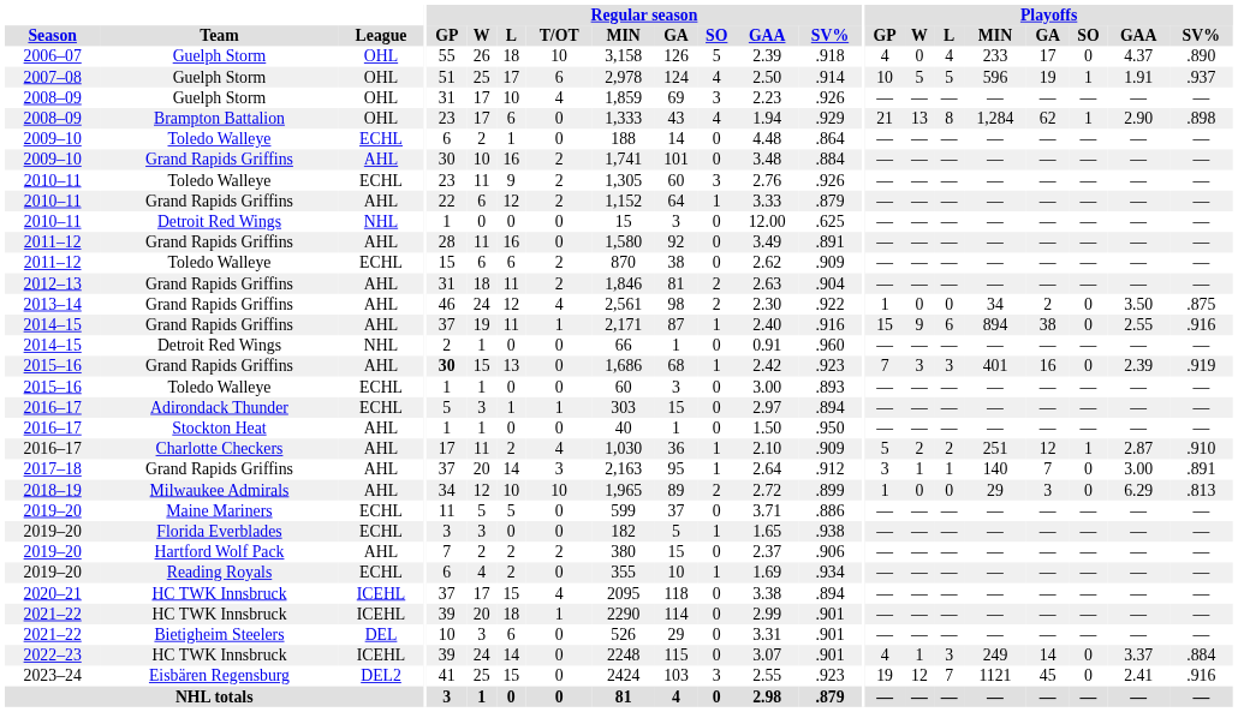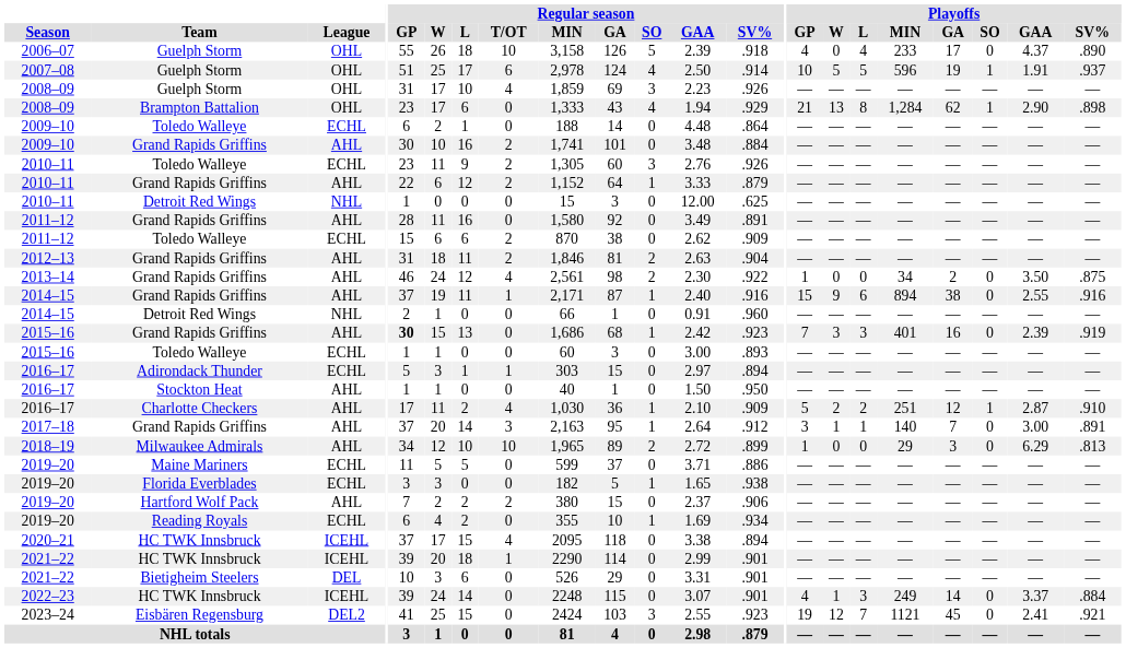 <table border="0" cellpadding="1" cellspacing="0" style="text-align:center; width:75%">
 <tr ALIGN="center" bgcolor="#e0e0e0">
 <th align="center" colspan="3" bgcolor="#ffffff"></th>
 <th align="center" rowspan="99" bgcolor="#ffffff"></th>
 <th align="center" colspan="9" bgcolor="#e0e0e0"><a href='#'>Regular season</a></th>
 <th align="center" rowspan="99" bgcolor="#ffffff"></th>
 <th align="center" colspan="8" bgcolor="#e0e0e0"><a href='#'>Playoffs</a></th>
 </tr>
 <tr ALIGN="center" bgcolor="#e0e0e0">
 <th><a href='#'>Season</a></th>
 <th>Team</th>
 <th>League</th>
 <th>GP</th>
 <th>W</th>
 <th>L</th>
 <th>T/OT</th>
 <th>MIN</th>
 <th>GA</th>
 <th><a href='#'>SO</a></th>
 <th><a href='#'>GAA</a></th>
 <th><a href='#'>SV%</a></th>
 <th>GP</th>
 <th>W</th>
 <th>L</th>
 <th>MIN</th>
 <th>GA</th>
 <th>SO</th>
 <th>GAA</th>
 <th>SV%</th>
 </tr>
 <tr ALIGN="center">
 <td><a href='#'>2006–07</a></td>
 <td><a href='#'>Guelph Storm</a></td>
 <td><a href='#'>OHL</a></td>
 <td>55</td>
 <td>26</td>
 <td>18</td>
 <td>10</td>
 <td>3,158</td>
 <td>126</td>
 <td>5</td>
 <td>2.39</td>
 <td>.918</td>
 <td>4</td>
 <td>0</td>
 <td>4</td>
 <td>233</td>
 <td>17</td>
 <td>0</td>
 <td>4.37</td>
 <td>.890</td>
 </tr>
 <tr ALIGN="center" bgcolor="#f0f0f0">
 <td><a href='#'>2007–08</a></td>
 <td>Guelph Storm</td>
 <td>OHL</td>
 <td>51</td>
 <td>25</td>
 <td>17</td>
 <td>6</td>
 <td>2,978</td>
 <td>124</td>
 <td>4</td>
 <td>2.50</td>
 <td>.914</td>
 <td>10</td>
 <td>5</td>
 <td>5</td>
 <td>596</td>
 <td>19</td>
 <td>1</td>
 <td>1.91</td>
 <td>.937</td>
 </tr>
 <tr ALIGN="center">
 <td><a href='#'>2008–09</a></td>
 <td>Guelph Storm</td>
 <td>OHL</td>
 <td>31</td>
 <td>17</td>
 <td>10</td>
 <td>4</td>
 <td>1,859</td>
 <td>69</td>
 <td>3</td>
 <td>2.23</td>
 <td>.926</td>
 <td>—</td>
 <td>—</td>
 <td>—</td>
 <td>—</td>
 <td>—</td>
 <td>—</td>
 <td>—</td>
 <td>—</td>
 </tr>
 <tr ALIGN="center" bgcolor="#f0f0f0">
 <td><a href='#'>2008–09</a></td>
 <td><a href='#'>Brampton Battalion</a></td>
 <td>OHL</td>
 <td>23</td>
 <td>17</td>
 <td>6</td>
 <td>0</td>
 <td>1,333</td>
 <td>43</td>
 <td>4</td>
 <td>1.94</td>
 <td>.929</td>
 <td>21</td>
 <td>13</td>
 <td>8</td>
 <td>1,284</td>
 <td>62</td>
 <td>1</td>
 <td>2.90</td>
 <td>.898</td>
 </tr>
 <tr ALIGN="center">
 <td><a href='#'>2009–10</a></td>
 <td><a href='#'>Toledo Walleye</a></td>
 <td><a href='#'>ECHL</a></td>
 <td>6</td>
 <td>2</td>
 <td>1</td>
 <td>0</td>
 <td>188</td>
 <td>14</td>
 <td>0</td>
 <td>4.48</td>
 <td>.864</td>
 <td>—</td>
 <td>—</td>
 <td>—</td>
 <td>—</td>
 <td>—</td>
 <td>—</td>
 <td>—</td>
 <td>—</td>
 </tr>
 <tr ALIGN="center" bgcolor="#f0f0f0">
 <td><a href='#'>2009–10</a></td>
 <td><a href='#'>Grand Rapids Griffins</a></td>
 <td><a href='#'>AHL</a></td>
 <td>30</td>
 <td>10</td>
 <td>16</td>
 <td>2</td>
 <td>1,741</td>
 <td>101</td>
 <td>0</td>
 <td>3.48</td>
 <td>.884</td>
 <td>—</td>
 <td>—</td>
 <td>—</td>
 <td>—</td>
 <td>—</td>
 <td>—</td>
 <td>—</td>
 <td>—</td>
 </tr>
 <tr ALIGN="center">
 <td><a href='#'>2010–11</a></td>
 <td>Toledo Walleye</td>
 <td>ECHL</td>
 <td>23</td>
 <td>11</td>
 <td>9</td>
 <td>2</td>
 <td>1,305</td>
 <td>60</td>
 <td>3</td>
 <td>2.76</td>
 <td>.926</td>
 <td>—</td>
 <td>—</td>
 <td>—</td>
 <td>—</td>
 <td>—</td>
 <td>—</td>
 <td>—</td>
 <td>—</td>
 </tr>
 <tr ALIGN="center" bgcolor="#f0f0f0">
 <td><a href='#'>2010–11</a></td>
 <td>Grand Rapids Griffins</td>
 <td>AHL</td>
 <td>22</td>
 <td>6</td>
 <td>12</td>
 <td>2</td>
 <td>1,152</td>
 <td>64</td>
 <td>1</td>
 <td>3.33</td>
 <td>.879</td>
 <td>—</td>
 <td>—</td>
 <td>—</td>
 <td>—</td>
 <td>—</td>
 <td>—</td>
 <td>—</td>
 <td>—</td>
 </tr>
 <tr ALIGN="center">
 <td><a href='#'>2010–11</a></td>
 <td><a href='#'>Detroit Red Wings</a></td>
 <td><a href='#'>NHL</a></td>
 <td>1</td>
 <td>0</td>
 <td>0</td>
 <td>0</td>
 <td>15</td>
 <td>3</td>
 <td>0</td>
 <td>12.00</td>
 <td>.625</td>
 <td>—</td>
 <td>—</td>
 <td>—</td>
 <td>—</td>
 <td>—</td>
 <td>—</td>
 <td>—</td>
 <td>—</td>
 </tr>
 <tr ALIGN="center" bgcolor="#f0f0f0">
 <td><a href='#'>2011–12</a></td>
 <td>Grand Rapids Griffins</td>
 <td>AHL</td>
 <td>28</td>
 <td>11</td>
 <td>16</td>
 <td>0</td>
 <td>1,580</td>
 <td>92</td>
 <td>0</td>
 <td>3.49</td>
 <td>.891</td>
 <td>—</td>
 <td>—</td>
 <td>—</td>
 <td>—</td>
 <td>—</td>
 <td>—</td>
 <td>—</td>
 <td>—</td>
 </tr>
 <tr ALIGN="center">
 <td><a href='#'>2011–12</a></td>
 <td>Toledo Walleye</td>
 <td>ECHL</td>
 <td>15</td>
 <td>6</td>
 <td>6</td>
 <td>2</td>
 <td>870</td>
 <td>38</td>
 <td>0</td>
 <td>2.62</td>
 <td>.909</td>
 <td>—</td>
 <td>—</td>
 <td>—</td>
 <td>—</td>
 <td>—</td>
 <td>—</td>
 <td>—</td>
 <td>—</td>
 </tr>
 <tr ALIGN="center"  bgcolor="#f0f0f0">
 <td><a href='#'>2012–13</a></td>
 <td>Grand Rapids Griffins</td>
 <td>AHL</td>
 <td>31</td>
 <td>18</td>
 <td>11</td>
 <td>2</td>
 <td>1,846</td>
 <td>81</td>
 <td>2</td>
 <td>2.63</td>
 <td>.904</td>
 <td>—</td>
 <td>—</td>
 <td>—</td>
 <td>—</td>
 <td>—</td>
 <td>—</td>
 <td>—</td>
 <td>—</td>
 </tr>
 <tr ALIGN="center">
 <td><a href='#'>2013–14</a></td>
 <td>Grand Rapids Griffins</td>
 <td>AHL</td>
 <td>46</td>
 <td>24</td>
 <td>12</td>
 <td>4</td>
 <td>2,561</td>
 <td>98</td>
 <td>2</td>
 <td>2.30</td>
 <td>.922</td>
 <td>1</td>
 <td>0</td>
 <td>0</td>
 <td>34</td>
 <td>2</td>
 <td>0</td>
 <td>3.50</td>
 <td>.875</td>
 </tr>
 <tr ALIGN="center"  bgcolor="#f0f0f0">
 <td><a href='#'>2014–15</a></td>
 <td>Grand Rapids Griffins</td>
 <td>AHL</td>
 <td>37</td>
 <td>19</td>
 <td>11</td>
 <td>1</td>
 <td>2,171</td>
 <td>87</td>
 <td>1</td>
 <td>2.40</td>
 <td>.916</td>
 <td>15</td>
 <td>9</td>
 <td>6</td>
 <td>894</td>
 <td>38</td>
 <td>0</td>
 <td>2.55</td>
 <td>.916</td>
 </tr>
 <tr ALIGN="center">
 <td><a href='#'>2014–15</a></td>
 <td>Detroit Red Wings</td>
 <td>NHL</td>
 <td>2</td>
 <td>1</td>
 <td>0</td>
 <td>0</td>
 <td>66</td>
 <td>1</td>
 <td>0</td>
 <td>0.91</td>
 <td>.960</td>
 <td>—</td>
 <td>—</td>
 <td>—</td>
 <td>—</td>
 <td>—</td>
 <td>—</td>
 <td>—</td>
 <td>—</td>
 </tr>
 <tr ALIGN="center"  bgcolor="#f0f0f0">
 <td><a href='#'>2015–16</a></td>
 <td>Grand Rapids Griffins</td>
 <td>AHL</td>
 <td><strong>30</strong></td>
 <td>15</td>
 <td>13</td>
 <td>0</td>
 <td>1,686</td>
 <td>68</td>
 <td>1</td>
 <td>2.42</td>
 <td>.923</td>
 <td>7</td>
 <td>3</td>
 <td>3</td>
 <td>401</td>
 <td>16</td>
 <td>0</td>
 <td>2.39</td>
 <td>.919</td>
 </tr>
 <tr ALIGN="center">
 <td><a href='#'>2015–16</a></td>
 <td>Toledo Walleye</td>
 <td>ECHL</td>
 <td>1</td>
 <td>1</td>
 <td>0</td>
 <td>0</td>
 <td>60</td>
 <td>3</td>
 <td>0</td>
 <td>3.00</td>
 <td>.893</td>
 <td>—</td>
 <td>—</td>
 <td>—</td>
 <td>—</td>
 <td>—</td>
 <td>—</td>
 <td>—</td>
 <td>—</td>
 </tr>
 <tr ALIGN="center"  bgcolor="#f0f0f0">
 <td><a href='#'>2016–17</a></td>
 <td><a href='#'>Adirondack Thunder</a></td>
 <td>ECHL</td>
 <td>5</td>
 <td>3</td>
 <td>1</td>
 <td>1</td>
 <td>303</td>
 <td>15</td>
 <td>0</td>
 <td>2.97</td>
 <td>.894</td>
 <td>—</td>
 <td>—</td>
 <td>—</td>
 <td>—</td>
 <td>—</td>
 <td>—</td>
 <td>—</td>
 <td>—</td>
 </tr>
 <tr ALIGN="center">
 <td><a href='#'>2016–17</a></td>
 <td><a href='#'>Stockton Heat</a></td>
 <td>AHL</td>
 <td>1</td>
 <td>1</td>
 <td>0</td>
 <td>0</td>
 <td>40</td>
 <td>1</td>
 <td>0</td>
 <td>1.50</td>
 <td>.950</td>
 <td>—</td>
 <td>—</td>
 <td>—</td>
 <td>—</td>
 <td>—</td>
 <td>—</td>
 <td>—</td>
 <td>—</td>
 </tr>
 <tr ALIGN="center"  bgcolor="#f0f0f0">
 <td>2016–17</td>
 <td><a href='#'>Charlotte Checkers</a></td>
 <td>AHL</td>
 <td>17</td>
 <td>11</td>
 <td>2</td>
 <td>4</td>
 <td>1,030</td>
 <td>36</td>
 <td>1</td>
 <td>2.10</td>
 <td>.909</td>
 <td>5</td>
 <td>2</td>
 <td>2</td>
 <td>251</td>
 <td>12</td>
 <td>1</td>
 <td>2.87</td>
 <td>.910</td>
 </tr>
 <tr ALIGN="center">
 <td><a href='#'>2017–18</a></td>
 <td>Grand Rapids Griffins</td>
 <td>AHL</td>
 <td>37</td>
 <td>20</td>
 <td>14</td>
 <td>3</td>
 <td>2,163</td>
 <td>95</td>
 <td>1</td>
 <td>2.64</td>
 <td>.912</td>
 <td>3</td>
 <td>1</td>
 <td>1</td>
 <td>140</td>
 <td>7</td>
 <td>0</td>
 <td>3.00</td>
 <td>.891</td>
 </tr>
 <tr ALIGN="center"  bgcolor="#f0f0f0">
 <td><a href='#'>2018–19</a></td>
 <td><a href='#'>Milwaukee Admirals</a></td>
 <td>AHL</td>
 <td>34</td>
 <td>12</td>
 <td>10</td>
 <td>10</td>
 <td>1,965</td>
 <td>89</td>
 <td>2</td>
 <td>2.72</td>
 <td>.899</td>
 <td>1</td>
 <td>0</td>
 <td>0</td>
 <td>29</td>
 <td>3</td>
 <td>0</td>
 <td>6.29</td>
 <td>.813</td>
 </tr>
 <tr ALIGN="center">
 <td><a href='#'>2019–20</a></td>
 <td><a href='#'>Maine Mariners</a></td>
 <td>ECHL</td>
 <td>11</td>
 <td>5</td>
 <td>5</td>
 <td>0</td>
 <td>599</td>
 <td>37</td>
 <td>0</td>
 <td>3.71</td>
 <td>.886</td>
 <td>—</td>
 <td>—</td>
 <td>—</td>
 <td>—</td>
 <td>—</td>
 <td>—</td>
 <td>—</td>
 <td>—</td>
 </tr>
 <tr ALIGN="center" bgcolor="#f0f0f0">
 <td>2019–20</td>
 <td><a href='#'>Florida Everblades</a></td>
 <td>ECHL</td>
 <td>3</td>
 <td>3</td>
 <td>0</td>
 <td>0</td>
 <td>182</td>
 <td>5</td>
 <td>1</td>
 <td>1.65</td>
 <td>.938</td>
 <td>—</td>
 <td>—</td>
 <td>—</td>
 <td>—</td>
 <td>—</td>
 <td>—</td>
 <td>—</td>
 <td>—</td>
 </tr>
 <tr ALIGN="center">
 <td><a href='#'>2019–20</a></td>
 <td><a href='#'>Hartford Wolf Pack</a></td>
 <td>AHL</td>
 <td>7</td>
 <td>2</td>
 <td>2</td>
 <td>2</td>
 <td>380</td>
 <td>15</td>
 <td>0</td>
 <td>2.37</td>
 <td>.906</td>
 <td>—</td>
 <td>—</td>
 <td>—</td>
 <td>—</td>
 <td>—</td>
 <td>—</td>
 <td>—</td>
 <td>—</td>
 </tr>
 <tr ALIGN="center" bgcolor="#f0f0f0">
 <td>2019–20</td>
 <td><a href='#'>Reading Royals</a></td>
 <td>ECHL</td>
 <td>6</td>
 <td>4</td>
 <td>2</td>
 <td>0</td>
 <td>355</td>
 <td>10</td>
 <td>1</td>
 <td>1.69</td>
 <td>.934</td>
 <td>—</td>
 <td>—</td>
 <td>—</td>
 <td>—</td>
 <td>—</td>
 <td>—</td>
 <td>—</td>
 <td>—</td>
 </tr>
 <tr ALIGN="center">
 <td><a href='#'>2020–21</a></td>
 <td><a href='#'>HC TWK Innsbruck</a></td>
 <td><a href='#'>ICEHL</a></td>
 <td>37</td>
 <td>17</td>
 <td>15</td>
 <td>4</td>
 <td>2095</td>
 <td>118</td>
 <td>0</td>
 <td>3.38</td>
 <td>.894</td>
 <td>—</td>
 <td>—</td>
 <td>—</td>
 <td>—</td>
 <td>—</td>
 <td>—</td>
 <td>—</td>
 <td>—</td>
 </tr>
 <tr ALIGN="center"  bgcolor="#f0f0f0">
 <td><a href='#'>2021–22</a></td>
 <td>HC TWK Innsbruck</td>
 <td>ICEHL</td>
 <td>39</td>
 <td>20</td>
 <td>18</td>
 <td>1</td>
 <td>2290</td>
 <td>114</td>
 <td>0</td>
 <td>2.99</td>
 <td>.901</td>
 <td>—</td>
 <td>—</td>
 <td>—</td>
 <td>—</td>
 <td>—</td>
 <td>—</td>
 <td>—</td>
 <td>—</td>
 </tr>
 <tr ALIGN="center">
 <td><a href='#'>2021–22</a></td>
 <td><a href='#'>Bietigheim Steelers</a></td>
 <td><a href='#'>DEL</a></td>
 <td>10</td>
 <td>3</td>
 <td>6</td>
 <td>0</td>
 <td>526</td>
 <td>29</td>
 <td>0</td>
 <td>3.31</td>
 <td>.901</td>
 <td>—</td>
 <td>—</td>
 <td>—</td>
 <td>—</td>
 <td>—</td>
 <td>—</td>
 <td>—</td>
 <td>—</td>
 </tr>
 <tr ALIGN="center"  bgcolor="#f0f0f0">
 <td><a href='#'>2022–23</a></td>
 <td>HC TWK Innsbruck</td>
 <td>ICEHL</td>
 <td>39</td>
 <td>24</td>
 <td>14</td>
 <td>0</td>
 <td>2248</td>
 <td>115</td>
 <td>0</td>
 <td>3.07</td>
 <td>.901</td>
 <td>4</td>
 <td>1</td>
 <td>3</td>
 <td>249</td>
 <td>14</td>
 <td>0</td>
 <td>3.37</td>
 <td>.884</td>
 </tr>
 <tr ALIGN="center">
 <td>2023–24</td>
 <td><a href='#'>Eisbären Regensburg</a></td>
 <td><a href='#'>DEL2</a></td>
 <td>41</td>
 <td>25</td>
 <td>15</td>
 <td>0</td>
 <td>2424</td>
 <td>103</td>
 <td>3</td>
 <td>2.55</td>
 <td>.923</td>
 <td>19</td>
 <td>12</td>
 <td>7</td>
 <td>1121</td>
 <td>45</td>
 <td>0</td>
 <td>2.41</td>
-<td>.916</td>
+<td>.921</td>
 </tr>
 <tr bgcolor="#e0e0e0">
 <th colspan=3>NHL totals</th>
 <th>3</th>
 <th>1</th>
 <th>0</th>
 <th>0</th>
 <th>81</th>
 <th>4</th>
 <th>0</th>
 <th>2.98</th>
 <th>.879</th>
 <th>—</th>
 <th>—</th>
 <th>—</th>
 <th>—</th>
 <th>—</th>
 <th>—</th>
 <th>—</th>
 <th>—</th>
 </tr>
 </table>
